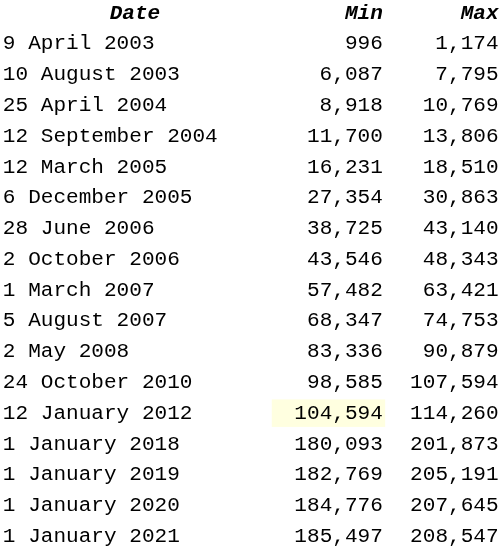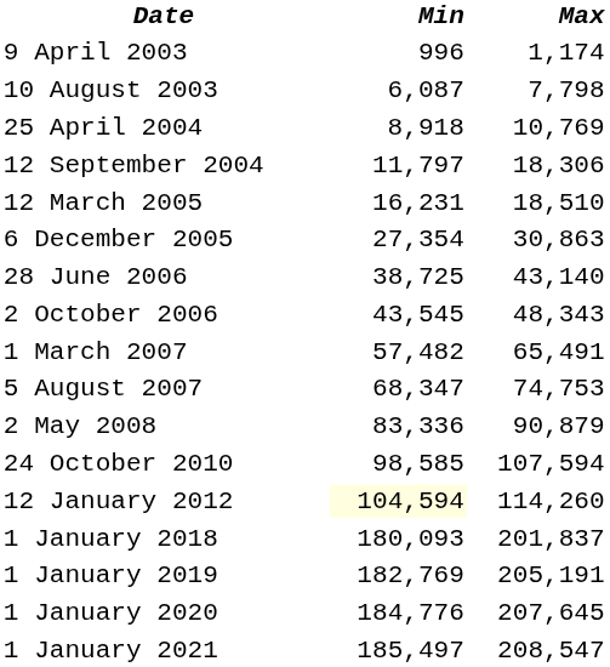 <table width="50%" border="0">
 <tr>
 <th><em>Date</em></th>
 <th align="right"><em>Min</em></th>
 <th align="right"><em>Max</em></th>
 </tr>
 <tr>
 <td>9 April 2003</td>
 <td align="right">996</td>
 <td align="right">1,174</td>
 </tr>
 <tr>
 <td>10 August 2003</td>
 <td align="right">6,087</td>
-<td align="right">7,795</td>
+<td align="right">7,798</td>
 </tr>
 <tr>
 <td>25 April 2004</td>
 <td align="right">8,918</td>
 <td align="right">10,769</td>
 </tr>
 <tr>
 <td>12 September 2004</td>
-<td align="right">11,700</td>
-<td align="right">13,806</td>
+<td align="right">11,797</td>
+<td align="right">18,306</td>
 </tr>
 <tr>
 <td>12 March 2005</td>
 <td align="right">16,231</td>
 <td align="right">18,510</td>
 </tr>
 <tr>
 <td>6 December 2005</td>
 <td align="right">27,354</td>
 <td align="right">30,863</td>
 </tr>
 <tr>
 <td>28 June 2006</td>
 <td align="right">38,725</td>
 <td align="right">43,140</td>
 </tr>
 <tr>
 <td>2 October 2006</td>
-<td align="right">43,546</td>
+<td align="right">43,545</td>
 <td align="right">48,343</td>
 </tr>
 <tr>
 <td>1 March 2007</td>
 <td align="right">57,482</td>
-<td align="right">63,421</td>
+<td align="right">65,491</td>
 </tr>
 <tr>
 <td>5 August 2007</td>
 <td align="right">68,347</td>
 <td align="right">74,753</td>
 </tr>
 <tr>
 <td>2 May 2008</td>
 <td align="right">83,336</td>
 <td align="right">90,879</td>
 </tr>
 <tr>
 <td>24 October 2010</td>
 <td align="right">98,585</td>
 <td align="right">107,594</td>
 </tr>
 <tr>
 <td>12 January 2012</td>
 <td align="right" style="background: lightyellow;">104,594</td>
 <td align="right">114,260</td>
 </tr>
 <tr>
 <td>1 January 2018</td>
 <td align="right">180,093</td>
-<td align="right">201,873</td>
+<td align="right">201,837</td>
 </tr>
 <tr>
 <td>1 January 2019</td>
 <td align="right">182,769</td>
 <td align="right">205,191</td>
 </tr>
 <tr>
 <td>1 January 2020</td>
 <td align="right">184,776</td>
 <td align="right">207,645</td>
 </tr>
 <tr>
 <td>1 January 2021</td>
 <td align="right">185,497</td>
 <td align="right">208,547</td>
 </tr>
 <tr>
 </tr>
 </table>
